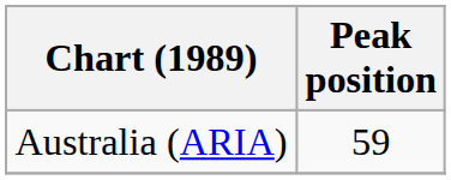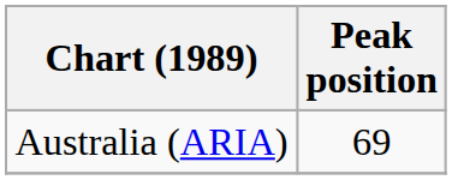 <table class="wikitable sortable">
 <tr>
 <th>Chart (1989)</th>
 <th>Peak<br>position</th>
 </tr>
 <tr>
 <td align="left">Australia (<a href='#'>ARIA</a>)</td>
-<td style="text-align:center;">59</td>
+<td style="text-align:center;">69</td>
 </tr>
 <tr>
 </tr>
 <tr>
 </tr>
 <tr>
 </tr>
 <tr>
 </tr>
 <tr>
 </tr>
 <tr>
 </tr>
 </table>
